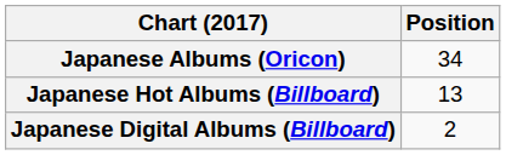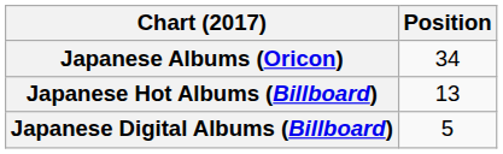 <table class="wikitable plainrowheaders">
 <tr>
 <th scope="col">Chart (2017)</th>
 <th scope="col">Position</th>
 </tr>
 <tr>
 <th scope="row">Japanese Albums (<a href='#'>Oricon</a>)</th>
 <td align="center">34</td>
 </tr>
 <tr>
 <th scope="row">Japanese Hot Albums (<em><a href='#'>Billboard</a></em>)</th>
 <td align="center">13</td>
 </tr>
 <tr>
 <th scope="row">Japanese Digital Albums (<em><a href='#'>Billboard</a></em>)</th>
-<td align="center">2</td>
+<td align="center">5</td>
 </tr>
 </table>
